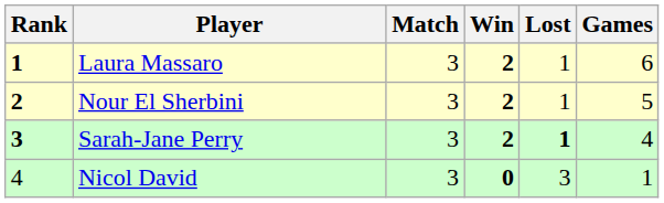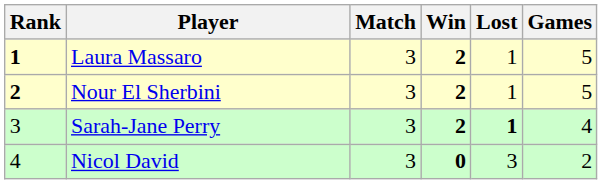 <table class="wikitable">
 <tr>
 <th width=20>Rank</th>
 <th width=200>Player</th>
 <th width=20>Match</th>
 <th width=20>Win</th>
 <th width=20>Lost</th>
 <th width=20>Games</th>
 </tr>
 <tr style="text-align:right; background:#ffc;">
 <td align="left"><strong>1</strong></td>
 <td style="text-align:left;"> <a href='#'>Laura Massaro</a></td>
 <td>3</td>
 <td><strong>2</strong></td>
 <td>1</td>
-<td>6</td>
+<td>5</td>
 </tr>
 <tr style="text-align:right; background:#ffc;">
 <td align="left"><strong>2</strong></td>
 <td style="text-align:left;"> <a href='#'>Nour El Sherbini</a></td>
 <td>3</td>
 <td><strong>2</strong></td>
 <td>1</td>
 <td>5</td>
 </tr>
 <tr style="text-align:right; background:#cfc;">
-<td align="left"><strong>3</strong></td>
+<td align="left">3</td>
 <td style="text-align:left;"> <a href='#'>Sarah-Jane Perry</a></td>
 <td>3</td>
 <td><strong>2</strong></td>
 <td><strong>1</strong></td>
 <td>4</td>
 </tr>
 <tr style="text-align:right; background:#cfc;">
 <td align="left">4</td>
 <td style="text-align:left;"> <a href='#'>Nicol David</a></td>
 <td>3</td>
 <td><strong>0</strong></td>
 <td>3</td>
-<td>1</td>
+<td>2</td>
 </tr>
 </table>
